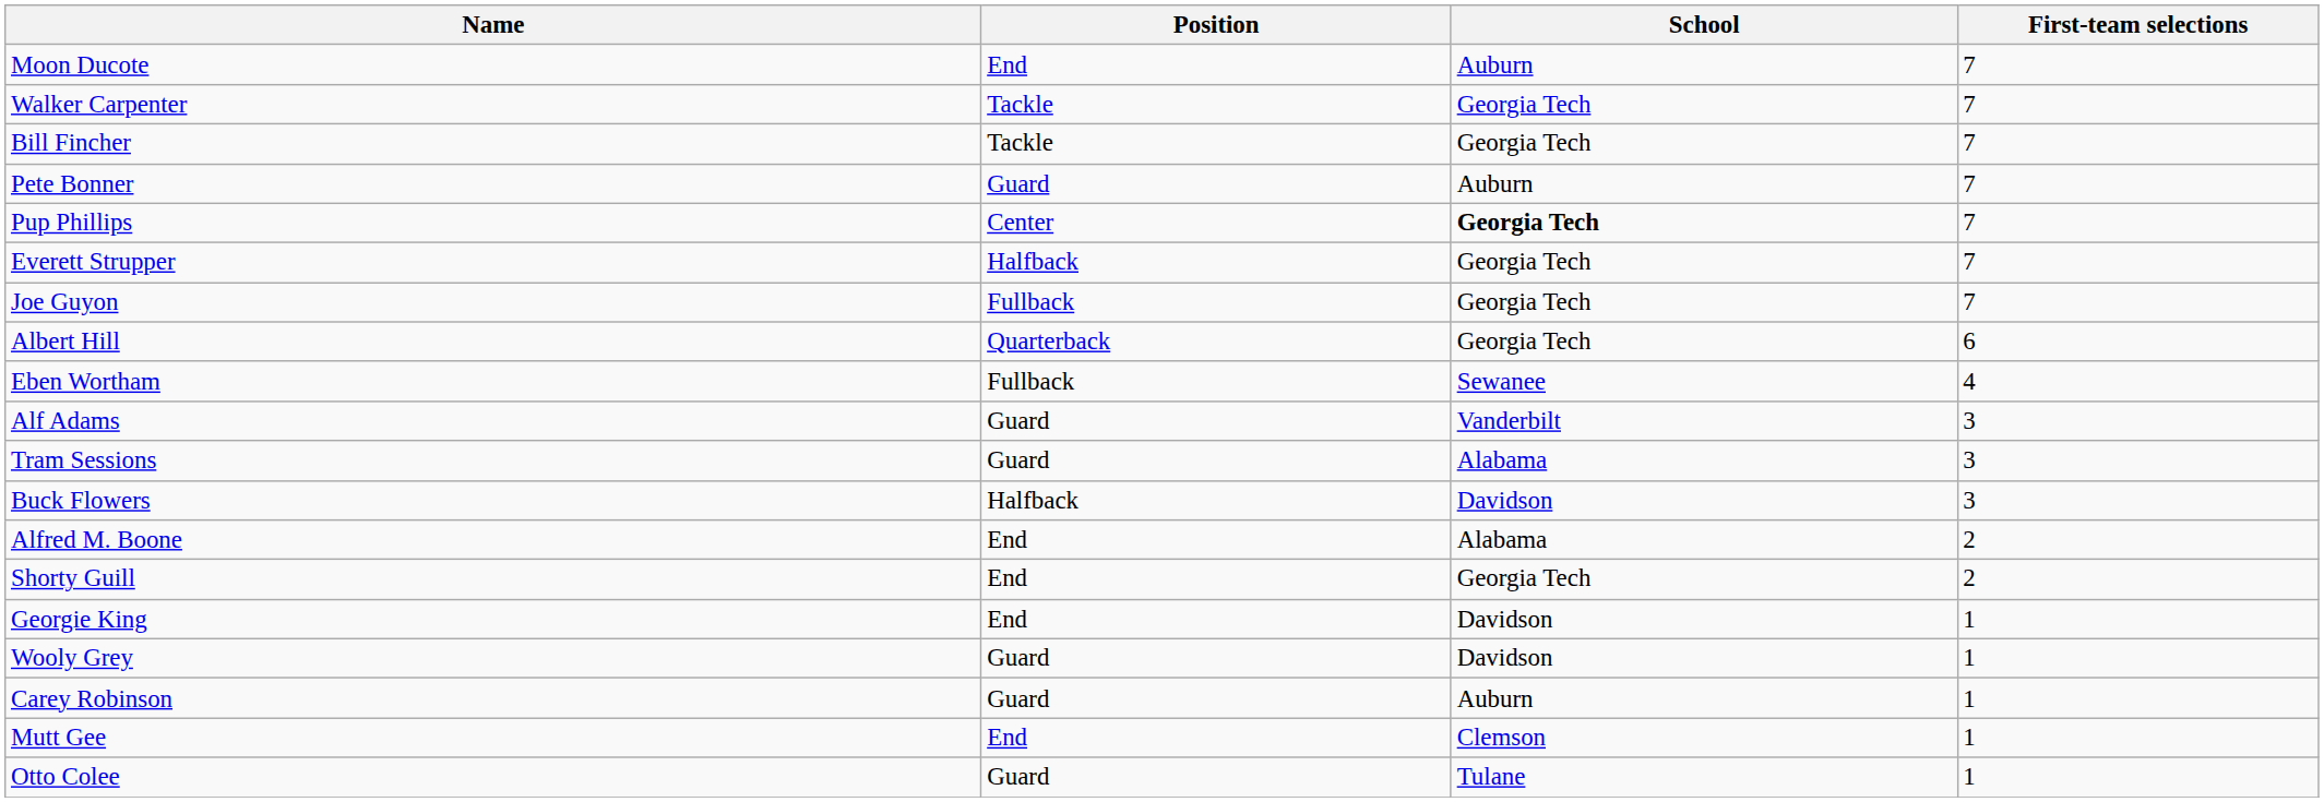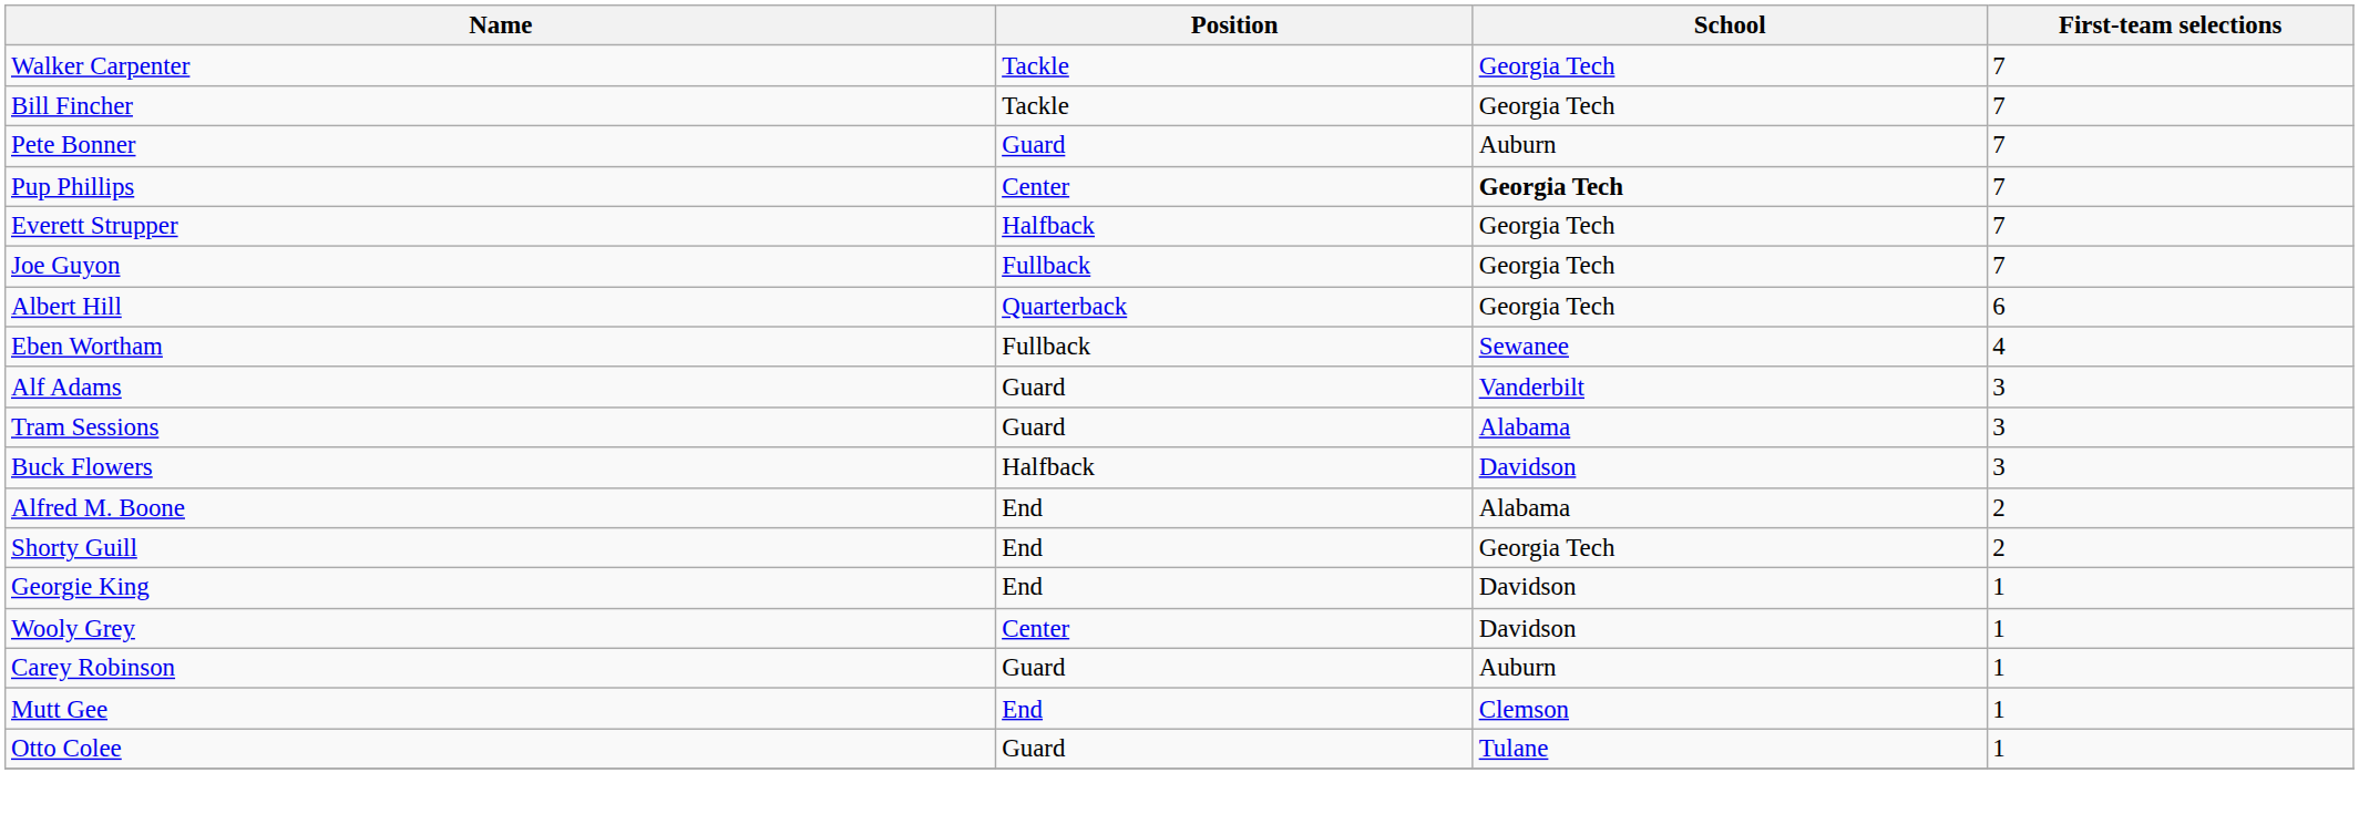 <table class="wikitable sortable">
 <tr>
 <th bgcolor="#DDDDFF" width="27%">Name</th>
 <th bgcolor="#DDDDFF" width="13%">Position</th>
 <th bgcolor="#DDDDFF" width="14%">School</th>
 <th bgcolor="#DDDDFF" width="10%">First-team selections</th>
-</tr>
-<tr align="left">
-<td><a href='#'>Moon Ducote</a></td>
-<td><a href='#'>End</a></td>
-<td><a href='#'>Auburn</a></td>
-<td>7</td>
 </tr>
 <tr align="left">
 <td><a href='#'>Walker Carpenter</a></td>
 <td><a href='#'>Tackle</a></td>
 <td><a href='#'>Georgia Tech</a></td>
 <td>7</td>
 </tr>
 <tr align="left">
 <td><a href='#'>Bill Fincher</a></td>
 <td>Tackle</td>
 <td>Georgia Tech</td>
 <td>7</td>
 </tr>
 <tr align="left">
 <td><a href='#'>Pete Bonner</a></td>
 <td><a href='#'>Guard</a></td>
 <td>Auburn</td>
 <td>7</td>
 </tr>
 <tr align="left">
 <td><a href='#'>Pup Phillips</a></td>
 <td><a href='#'>Center</a></td>
 <td><strong>Georgia Tech</strong></td>
 <td>7</td>
 </tr>
 <tr align="left">
 <td><a href='#'>Everett Strupper</a></td>
 <td><a href='#'>Halfback</a></td>
 <td>Georgia Tech</td>
 <td>7</td>
 </tr>
 <tr align="left">
 <td><a href='#'>Joe Guyon</a></td>
 <td><a href='#'>Fullback</a></td>
 <td>Georgia Tech</td>
 <td>7</td>
 </tr>
 <tr align="left">
 <td><a href='#'>Albert Hill</a></td>
 <td><a href='#'>Quarterback</a></td>
 <td>Georgia Tech</td>
 <td>6</td>
 </tr>
 <tr align="left">
 <td><a href='#'>Eben Wortham</a></td>
 <td>Fullback</td>
 <td><a href='#'>Sewanee</a></td>
 <td>4</td>
 </tr>
 <tr align="left">
 <td><a href='#'>Alf Adams</a></td>
 <td>Guard</td>
 <td><a href='#'>Vanderbilt</a></td>
 <td>3</td>
 </tr>
 <tr align="left">
 <td><a href='#'>Tram Sessions</a></td>
 <td>Guard</td>
 <td><a href='#'>Alabama</a></td>
 <td>3</td>
 </tr>
 <tr align="left">
 <td><a href='#'>Buck Flowers</a></td>
 <td>Halfback</td>
 <td><a href='#'>Davidson</a></td>
 <td>3</td>
 </tr>
 <tr align="left">
 <td><a href='#'>Alfred M. Boone</a></td>
 <td>End</td>
 <td>Alabama</td>
 <td>2</td>
 </tr>
 <tr align="left">
 <td><a href='#'>Shorty Guill</a></td>
 <td>End</td>
 <td>Georgia Tech</td>
 <td>2</td>
 </tr>
 <tr align="left">
 <td><a href='#'>Georgie King</a></td>
 <td>End</td>
 <td>Davidson</td>
 <td>1</td>
 </tr>
 <tr align="left">
 <td><a href='#'>Wooly Grey</a></td>
-<td>Guard</td>
+<td><a href='#'>Center</a></td>
 <td>Davidson</td>
 <td>1</td>
 </tr>
 <tr align="left">
 <td><a href='#'>Carey Robinson</a></td>
 <td>Guard</td>
 <td>Auburn</td>
 <td>1</td>
 </tr>
 <tr align="left">
 <td><a href='#'>Mutt Gee</a></td>
 <td><a href='#'>End</a></td>
 <td><a href='#'>Clemson</a></td>
 <td>1</td>
 </tr>
 <tr align="left">
 <td><a href='#'>Otto Colee</a></td>
 <td>Guard</td>
 <td><a href='#'>Tulane</a></td>
 <td>1</td>
 </tr>
 <tr align="left">
 </tr>
 </table>
